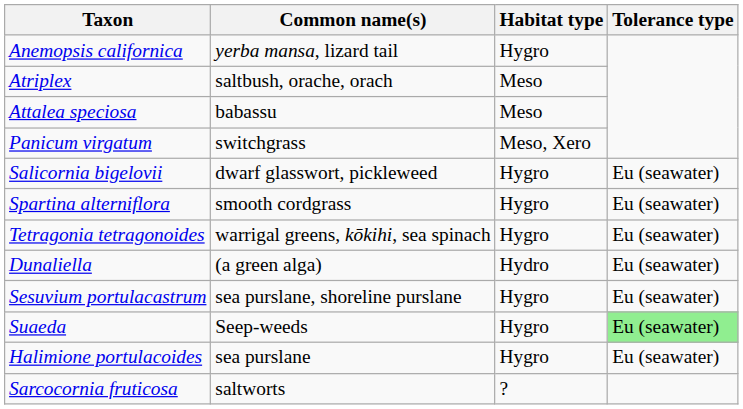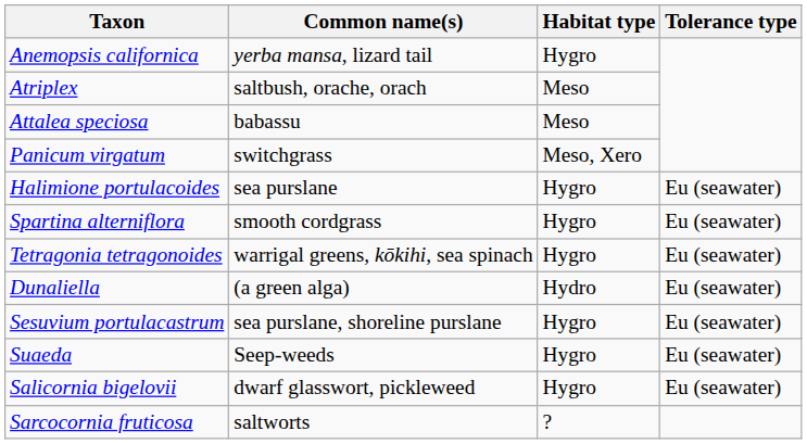 <table class=wikitable>
 <tr>
 <th>Taxon</th>
 <th>Common name(s)</th>
 <th>Habitat type</th>
 <th>Tolerance type</th>
 </tr>
 <tr>
 <td><em><a href='#'>Anemopsis californica</a></em></td>
 <td><em>yerba mansa</em>, lizard tail</td>
 <td>Hygro</td>
 </tr>
 <tr>
 <td><em><a href='#'>Atriplex</a></em></td>
 <td>saltbush, orache, orach</td>
 <td>Meso</td>
 </tr>
 <tr>
 <td><em><a href='#'>Attalea speciosa</a></em></td>
 <td>babassu</td>
 <td>Meso</td>
 </tr>
 <tr>
 <td><em><a href='#'>Panicum virgatum</a></em></td>
 <td>switchgrass</td>
 <td>Meso, Xero</td>
 </tr>
 <tr>
-<td><em><a href='#'>Salicornia bigelovii</a></em></td>
-<td>dwarf glasswort, pickleweed</td>
+<td><em><a href='#'>Halimione portulacoides</a></em></td>
+<td>sea purslane</td>
 <td>Hygro</td>
 <td>Eu (seawater)</td>
 </tr>
 <tr>
 <td><em><a href='#'>Spartina alterniflora</a></em></td>
 <td>smooth cordgrass</td>
 <td>Hygro</td>
 <td>Eu (seawater)</td>
 </tr>
 <tr>
 <td><em><a href='#'>Tetragonia tetragonoides</a></em></td>
 <td>warrigal greens, <em>kōkihi</em>, sea spinach</td>
 <td>Hygro</td>
 <td>Eu (seawater)</td>
 </tr>
 <tr>
 <td><em><a href='#'>Dunaliella</a></em></td>
 <td>(a green alga)</td>
 <td>Hydro</td>
 <td>Eu (seawater)</td>
 </tr>
 <tr>
 <td><em><a href='#'>Sesuvium portulacastrum</a></em></td>
 <td>sea purslane, shoreline purslane</td>
 <td>Hygro</td>
 <td>Eu (seawater)</td>
 </tr>
 <tr>
 <td><em><a href='#'>Suaeda</a></em></td>
 <td>Seep-weeds</td>
 <td>Hygro</td>
-<td style="background: lightgreen;">Eu (seawater)</td>
+<td>Eu (seawater)</td>
 </tr>
 <tr>
-<td><em><a href='#'>Halimione portulacoides</a></em></td>
-<td>sea purslane</td>
+<td><em><a href='#'>Salicornia bigelovii</a></em></td>
+<td>dwarf glasswort, pickleweed</td>
 <td>Hygro</td>
 <td>Eu (seawater)</td>
 </tr>
 <tr>
 <td><em><a href='#'>Sarcocornia fruticosa</a></em></td>
 <td>saltworts</td>
 <td>?</td>
 </tr>
 </table>
